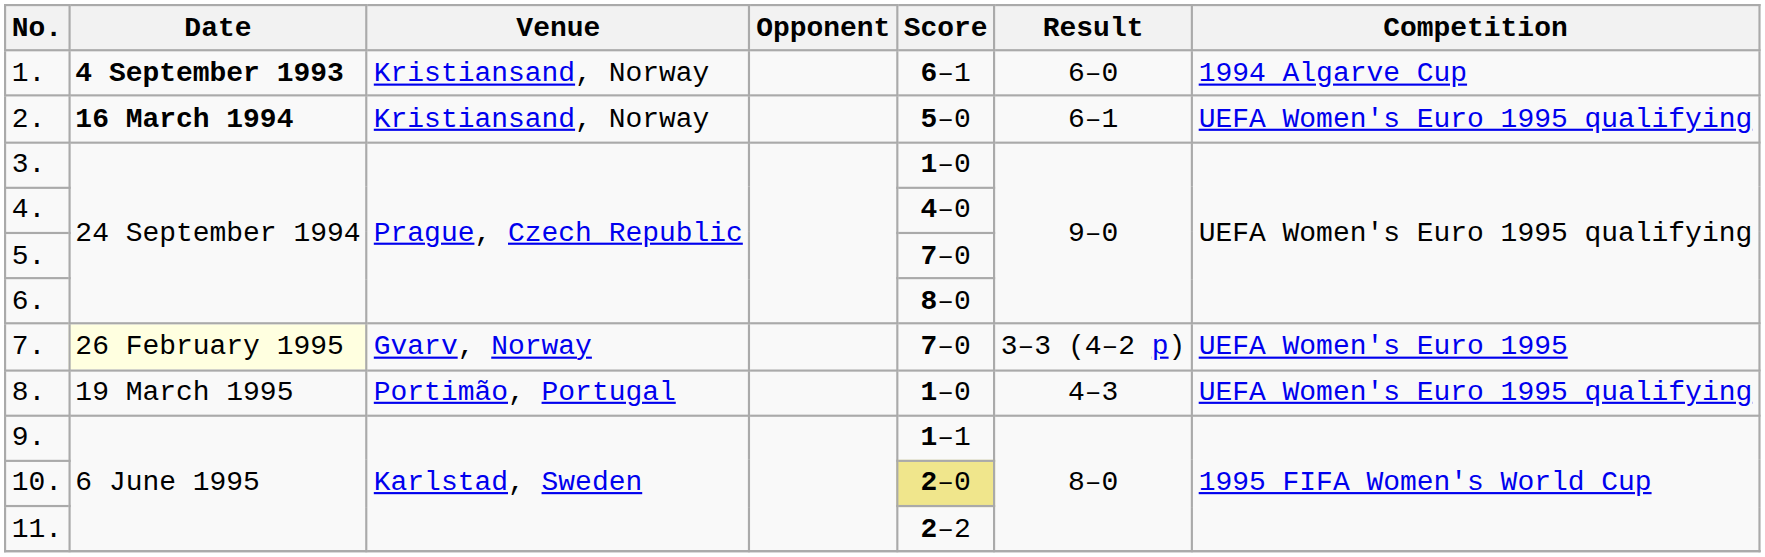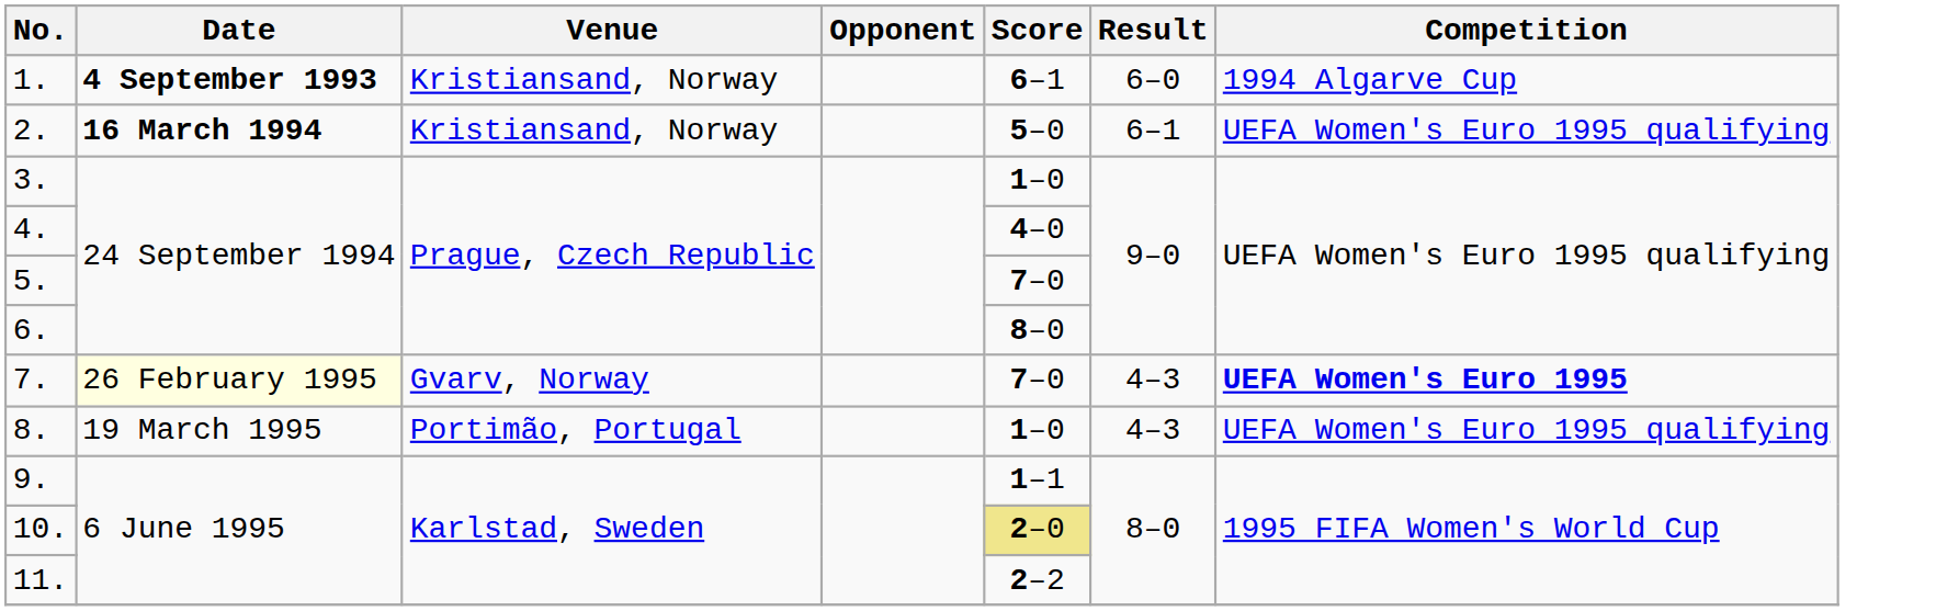 <table class="wikitable">
 <tr>
 <th>No.</th>
 <th>Date</th>
 <th>Venue</th>
 <th>Opponent</th>
 <th>Score</th>
 <th>Result</th>
 <th>Competition</th>
 </tr>
 <tr>
 <td>1.</td>
 <td><strong>4 September 1993</strong></td>
 <td><a href='#'>Kristiansand</a>, Norway</td>
 <td></td>
 <td align=center><strong>6</strong>–1</td>
 <td align=center>6–0</td>
 <td><a href='#'>1994 Algarve Cup</a></td>
 </tr>
 <tr>
 <td>2.</td>
 <td><strong>16 March 1994</strong></td>
 <td><a href='#'>Kristiansand</a>, Norway</td>
 <td></td>
 <td align=center><strong>5</strong>–0</td>
 <td align=center>6–1</td>
 <td><a href='#'>UEFA Women's Euro 1995 qualifying</a></td>
 </tr>
 <tr>
 <td>3.</td>
 <td rowspan=4>24 September 1994</td>
 <td rowspan=4><a href='#'>Prague</a>, <a href='#'>Czech Republic</a></td>
 <td rowspan=4></td>
 <td align=center><strong>1</strong>–0</td>
 <td rowspan=4 align=center>9–0</td>
 <td rowspan=4>UEFA Women's Euro 1995 qualifying</td>
 </tr>
 <tr>
 <td>4.</td>
 <td align=center><strong>4</strong>–0</td>
 </tr>
 <tr>
 <td>5.</td>
 <td align=center><strong>7</strong>–0</td>
 </tr>
 <tr>
 <td>6.</td>
 <td align=center><strong>8</strong>–0</td>
 </tr>
 <tr>
 <td>7.</td>
 <td style="background: lightyellow;">26 February 1995</td>
 <td><a href='#'>Gvarv</a>, <a href='#'>Norway</a></td>
 <td></td>
 <td align=center><strong>7</strong>–0</td>
-<td align=center>3–3  (4–2 <a href='#'>p</a>)</td>
-<td><a href='#'>UEFA Women's Euro 1995</a></td>
+<td align=center>4–3</td>
+<td><strong><a href='#'>UEFA Women's Euro 1995</a></strong></td>
 </tr>
 <tr>
 <td>8.</td>
 <td>19 March 1995</td>
 <td><a href='#'>Portimão</a>, <a href='#'>Portugal</a></td>
 <td></td>
 <td align=center><strong>1</strong>–0</td>
 <td align=center>4–3</td>
 <td><a href='#'>UEFA Women's Euro 1995 qualifying</a></td>
 </tr>
 <tr>
 <td>9.</td>
 <td rowspan=3>6 June 1995</td>
 <td rowspan=3><a href='#'>Karlstad</a>, <a href='#'>Sweden</a></td>
 <td rowspan=3></td>
 <td align=center><strong>1</strong>–1</td>
 <td rowspan=3 align=center>8–0</td>
 <td rowspan=3><a href='#'>1995 FIFA Women's World Cup</a></td>
 </tr>
 <tr>
 <td>10.</td>
 <td align=center style="background: khaki;"><strong>2</strong>–0</td>
 </tr>
 <tr>
 <td>11.</td>
 <td align=center><strong>2</strong>–2</td>
 </tr>
 <tr>
 </tr>
 </table>
